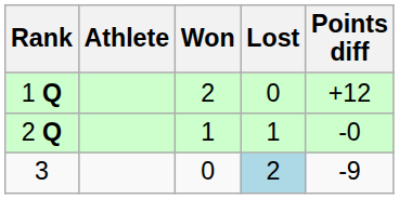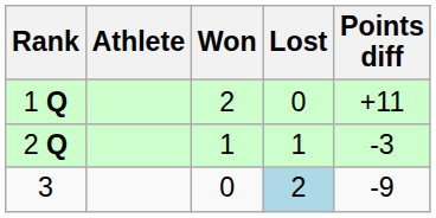 <table class="wikitable">
 <tr>
 <th>Rank</th>
 <th>Athlete</th>
 <th>Won</th>
 <th>Lost</th>
 <th>Points<br>diff</th>
 </tr>
 <tr bgcolor="#ccffcc">
 <td align="center">1 <strong>Q</strong></td>
 <td><strong></strong></td>
 <td align="center">2</td>
 <td align="center">0</td>
-<td align="center">+12</td>
+<td align="center">+11</td>
 </tr>
 <tr bgcolor="#ccffcc">
 <td align="center">2 <strong>Q</strong></td>
 <td><strong></strong></td>
 <td align="center">1</td>
 <td align="center">1</td>
-<td align="center">-0</td>
+<td align="center">-3</td>
 </tr>
 <tr>
 <td align="center">3 <strong></strong></td>
 <td></td>
 <td align="center">0</td>
 <td align="center" style="background: lightblue;">2</td>
 <td align="center">-9</td>
 </tr>
 </table>
